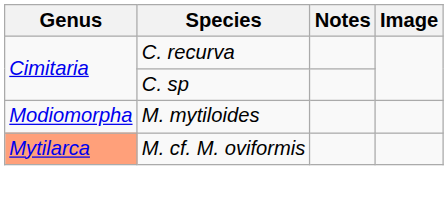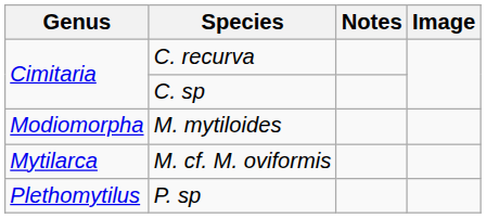 <table class="wikitable">
 <tr>
 <th>Genus</th>
 <th>Species</th>
 <th>Notes</th>
 <th>Image</th>
 </tr>
 <tr>
 <td rowspan="2"><em><a href='#'>Cimitaria</a></em></td>
 <td><em>C. recurva</em></td>
 <td></td>
 <td rowspan="2"></td>
 </tr>
 <tr>
 <td><em>C. sp</em></td>
 <td></td>
 </tr>
 <tr>
 <td><em><a href='#'>Modiomorpha</a></em></td>
 <td><em>M. mytiloides</em></td>
 <td></td>
 <td></td>
 </tr>
 <tr>
-<td style="background: lightsalmon;"><em><a href='#'>Mytilarca</a></em></td>
+<td><em><a href='#'>Mytilarca</a></em></td>
 <td><em>M. cf. M. oviformis</em></td>
 <td></td>
 <td></td>
 </tr>
+<tr>
+<td><em><a href='#'>Plethomytilus</a></em></td>
+<td><em>P. sp</em></td>
+<td></td>
+<td></td>
+</tr>
 </table>
